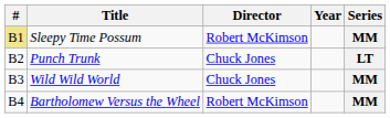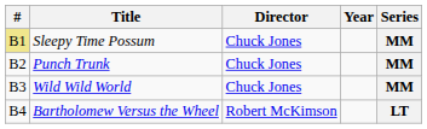 <table class="wikitable sortable">
 <tr>
 <th>#</th>
 <th>Title</th>
 <th>Director</th>
 <th>Year</th>
 <th>Series</th>
 </tr>
 <tr>
 <td style="background: khaki;">B1</td>
 <td><em>Sleepy Time Possum</em></td>
-<td><a href='#'>Robert McKimson</a></td>
+<td><a href='#'>Chuck Jones</a></td>
 <td></td>
 <th>MM</th>
 </tr>
 <tr>
 <td>B2</td>
 <td><em><a href='#'>Punch Trunk</a></em></td>
 <td><a href='#'>Chuck Jones</a></td>
 <td></td>
-<th>LT</th>
+<th>MM</th>
 </tr>
 <tr>
 <td>B3</td>
 <td><em><a href='#'>Wild Wild World</a></em></td>
 <td><a href='#'>Chuck Jones</a></td>
 <td></td>
 <th>MM</th>
 </tr>
 <tr>
 <td>B4</td>
 <td><em><a href='#'>Bartholomew Versus the Wheel</a></em></td>
 <td><a href='#'>Robert McKimson</a></td>
 <td></td>
-<th>MM</th>
+<th>LT</th>
 </tr>
 </table>
